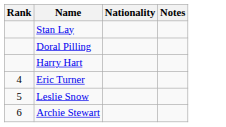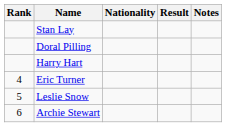 <table class="wikitable sortable" style=" text-align:center">
 <tr>
 <th>Rank</th>
 <th>Name</th>
 <th>Nationality</th>
+<th>Result</th>
 <th>Notes</th>
 </tr>
 <tr>
 <td></td>
 <td align=left><a href='#'>Stan Lay</a></td>
 <td align=left></td>
 <td></td>
+<td></td>
 </tr>
 <tr>
 <td></td>
 <td align=left><a href='#'>Doral Pilling</a></td>
 <td align=left></td>
+<td></td>
 <td></td>
 </tr>
 <tr>
 <td></td>
 <td align=left><a href='#'>Harry Hart</a></td>
 <td align=left></td>
 <td></td>
+<td></td>
 </tr>
 <tr>
 <td>4</td>
 <td align=left><a href='#'>Eric Turner</a></td>
 <td align=left></td>
+<td></td>
 <td></td>
 </tr>
 <tr>
 <td>5</td>
 <td align=left><a href='#'>Leslie Snow</a></td>
 <td align=left></td>
 <td></td>
+<td></td>
 </tr>
 <tr>
 <td>6</td>
 <td align=left><a href='#'>Archie Stewart</a></td>
 <td align=left></td>
 <td></td>
+<td></td>
 </tr>
 </table>
